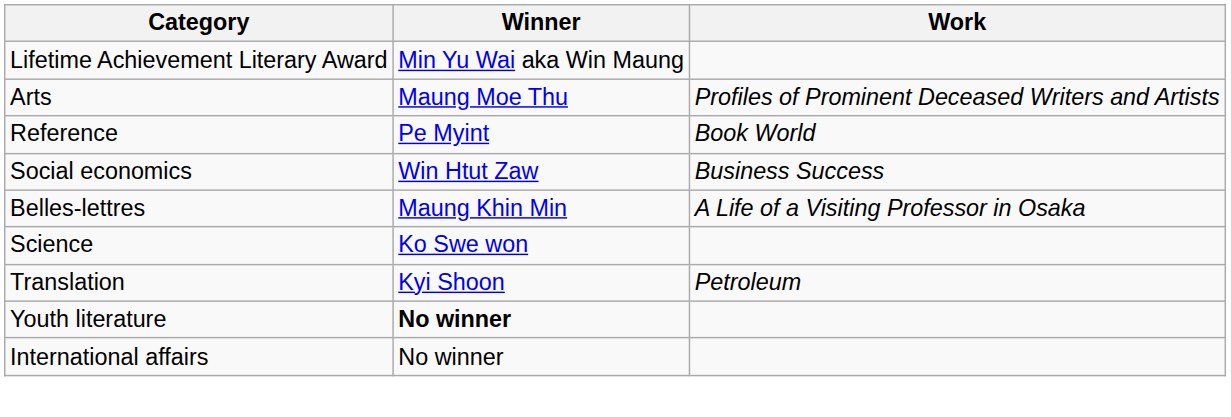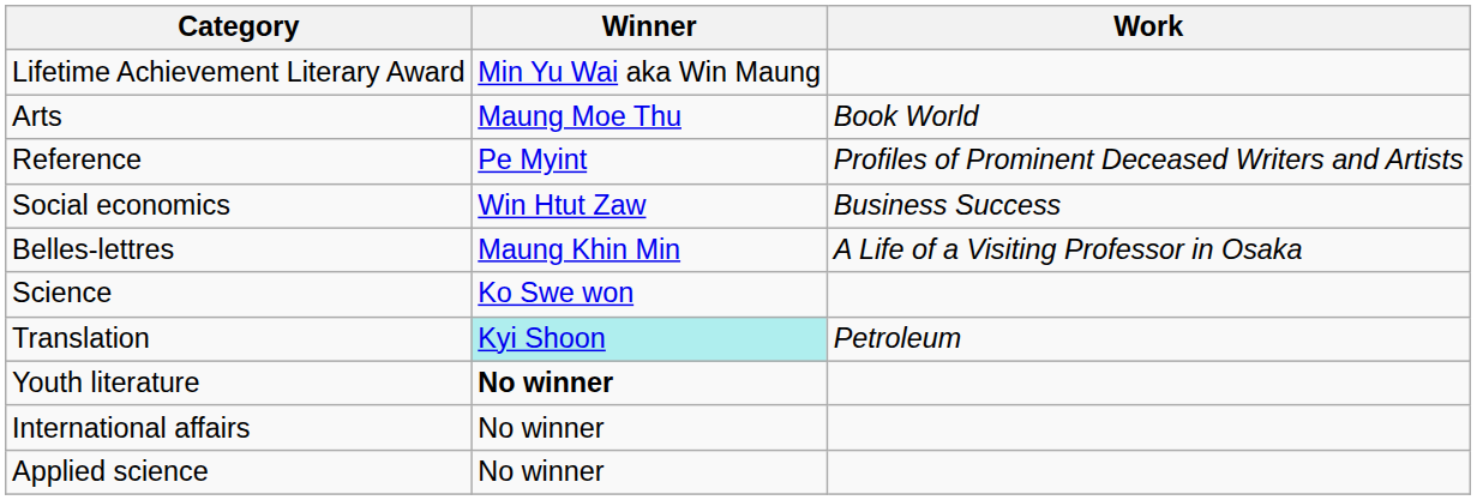 <table class=wikitable>
 <tr>
 <th>Category</th>
 <th>Winner</th>
 <th>Work</th>
 </tr>
 <tr>
 <td>Lifetime Achievement Literary Award</td>
 <td><a href='#'>Min Yu Wai</a> aka Win Maung</td>
 </tr>
 <tr>
 <td>Arts</td>
 <td><a href='#'>Maung Moe Thu</a></td>
-<td><em>Profiles of Prominent Deceased Writers and Artists</em></td>
+<td><em>Book World</em></td>
 </tr>
 <tr>
 <td>Reference</td>
 <td><a href='#'>Pe Myint</a></td>
-<td><em>Book World</em></td>
+<td><em>Profiles of Prominent Deceased Writers and Artists</em></td>
 </tr>
 <tr>
 <td>Social economics</td>
 <td><a href='#'>Win Htut Zaw</a></td>
 <td><em>Business Success</em></td>
 </tr>
 <tr>
 <td>Belles-lettres</td>
 <td><a href='#'>Maung Khin Min</a></td>
 <td><em>A Life of a Visiting Professor in Osaka</em></td>
 </tr>
 <tr>
 <td>Science</td>
 <td><a href='#'>Ko Swe won</a></td>
 <td></td>
 </tr>
 <tr>
 <td>Translation</td>
-<td><a href='#'>Kyi Shoon</a></td>
+<td style="background: paleturquoise;"><a href='#'>Kyi Shoon</a></td>
 <td><em>Petroleum</em></td>
 </tr>
 <tr>
 <td>Youth literature</td>
 <td><strong>No winner</strong></td>
 <td></td>
 </tr>
 <tr>
 <td>International affairs</td>
 <td>No winner</td>
 <td></td>
 </tr>
+<tr>
+<td>Applied science</td>
+<td>No winner</td>
+<td></td>
+</tr>
 </table>
